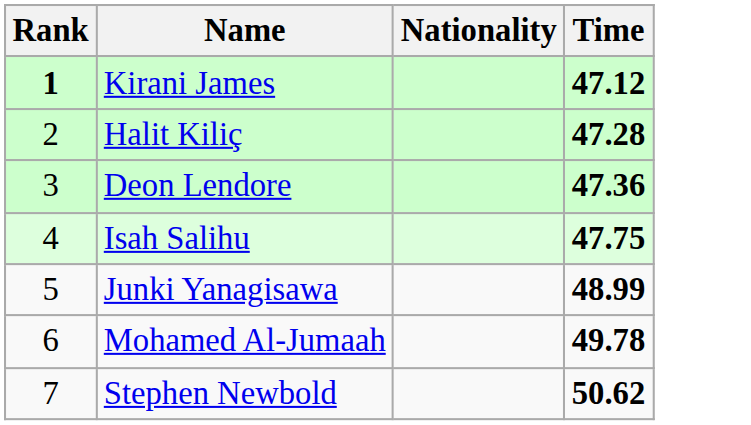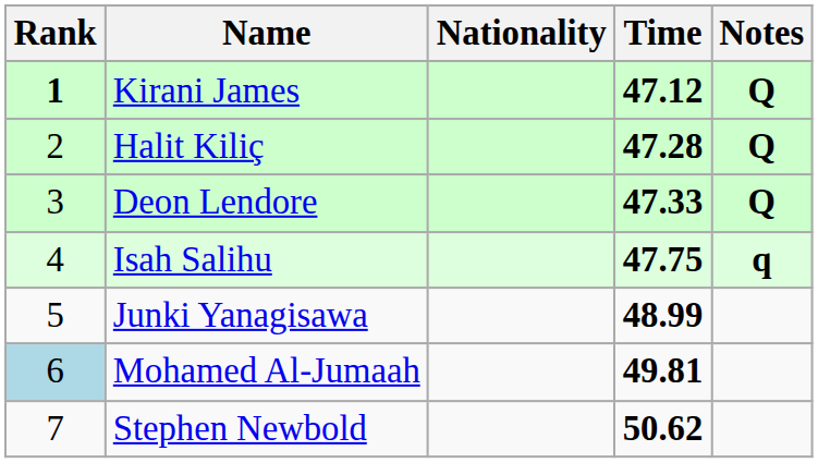 <table class="wikitable sortable" style="text-align:center">
 <tr>
 <th>Rank</th>
 <th>Name</th>
 <th>Nationality</th>
 <th>Time</th>
+<th>Notes</th>
 </tr>
 <tr bgcolor=ccffcc>
 <td><strong>1</strong></td>
 <td align=left><a href='#'>Kirani James</a></td>
 <td align=left></td>
 <td><strong>47.12</strong></td>
+<td><strong>Q</strong></td>
 </tr>
 <tr bgcolor=ccffcc>
 <td>2</td>
 <td align=left><a href='#'>Halit Kiliç</a></td>
 <td align=left></td>
 <td><strong>47.28</strong></td>
+<td><strong>Q</strong></td>
 </tr>
 <tr bgcolor=ccffcc>
 <td>3</td>
 <td align=left><a href='#'>Deon Lendore</a></td>
 <td align=left></td>
-<td><strong>47.36</strong></td>
+<td><strong>47.33</strong></td>
+<td><strong>Q</strong></td>
 </tr>
 <tr bgcolor=ddffdd>
 <td>4</td>
 <td align=left><a href='#'>Isah Salihu</a></td>
 <td align=left></td>
 <td><strong>47.75</strong></td>
+<td><strong>q</strong></td>
 </tr>
 <tr>
 <td>5</td>
 <td align=left><a href='#'>Junki Yanagisawa</a></td>
 <td align=left></td>
 <td><strong>48.99</strong></td>
+<td></td>
 </tr>
 <tr>
-<td>6</td>
+<td style="background: lightblue;">6</td>
 <td align=left><a href='#'>Mohamed Al-Jumaah</a></td>
 <td align=left></td>
-<td><strong>49.78</strong></td>
+<td><strong>49.81</strong></td>
+<td></td>
 </tr>
 <tr>
 <td>7</td>
 <td align=left><a href='#'>Stephen Newbold</a></td>
 <td align=left></td>
 <td><strong>50.62</strong></td>
+<td></td>
 </tr>
 </table>
